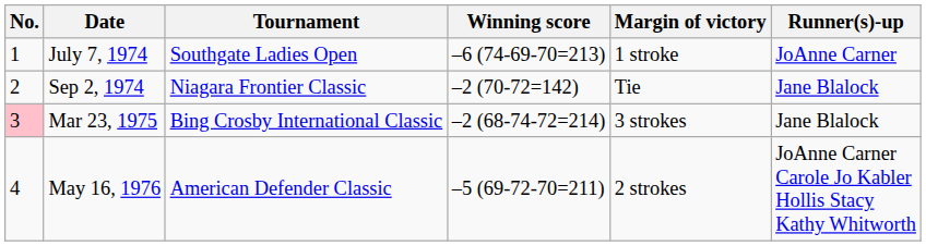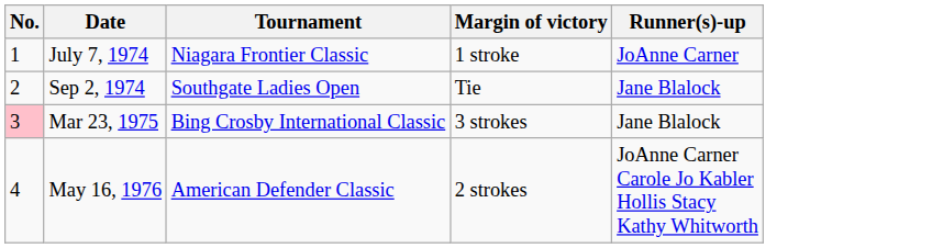 <table class="wikitable" style="font-size:95%;">
 <tr>
 <th>No.</th>
 <th>Date</th>
 <th>Tournament</th>
-<th>Winning score</th>
 <th>Margin of victory</th>
 <th>Runner(s)-up</th>
 </tr>
 <tr>
 <td>1</td>
 <td>July 7, <a href='#'>1974</a></td>
-<td><a href='#'>Southgate Ladies Open</a></td>
-<td>–6 (74-69-70=213)</td>
+<td><a href='#'>Niagara Frontier Classic</a></td>
 <td>1 stroke</td>
 <td> <a href='#'>JoAnne Carner</a></td>
 </tr>
 <tr>
 <td>2</td>
 <td>Sep 2, <a href='#'>1974</a></td>
-<td><a href='#'>Niagara Frontier Classic</a></td>
-<td>–2 (70-72=142)</td>
+<td><a href='#'>Southgate Ladies Open</a></td>
 <td>Tie</td>
 <td> <a href='#'>Jane Blalock</a></td>
 </tr>
 <tr>
 <td style="background: pink;">3</td>
 <td>Mar 23, <a href='#'>1975</a></td>
 <td><a href='#'>Bing Crosby International Classic</a></td>
-<td>–2 (68-74-72=214)</td>
 <td>3 strokes</td>
 <td> Jane Blalock</td>
 </tr>
 <tr>
 <td>4</td>
 <td>May 16, <a href='#'>1976</a></td>
 <td><a href='#'>American Defender Classic</a></td>
-<td>–5 (69-72-70=211)</td>
 <td>2 strokes</td>
 <td> JoAnne Carner<br> <a href='#'>Carole Jo Kabler</a><br> <a href='#'>Hollis Stacy</a><br> <a href='#'>Kathy Whitworth</a></td>
 </tr>
 </table>
